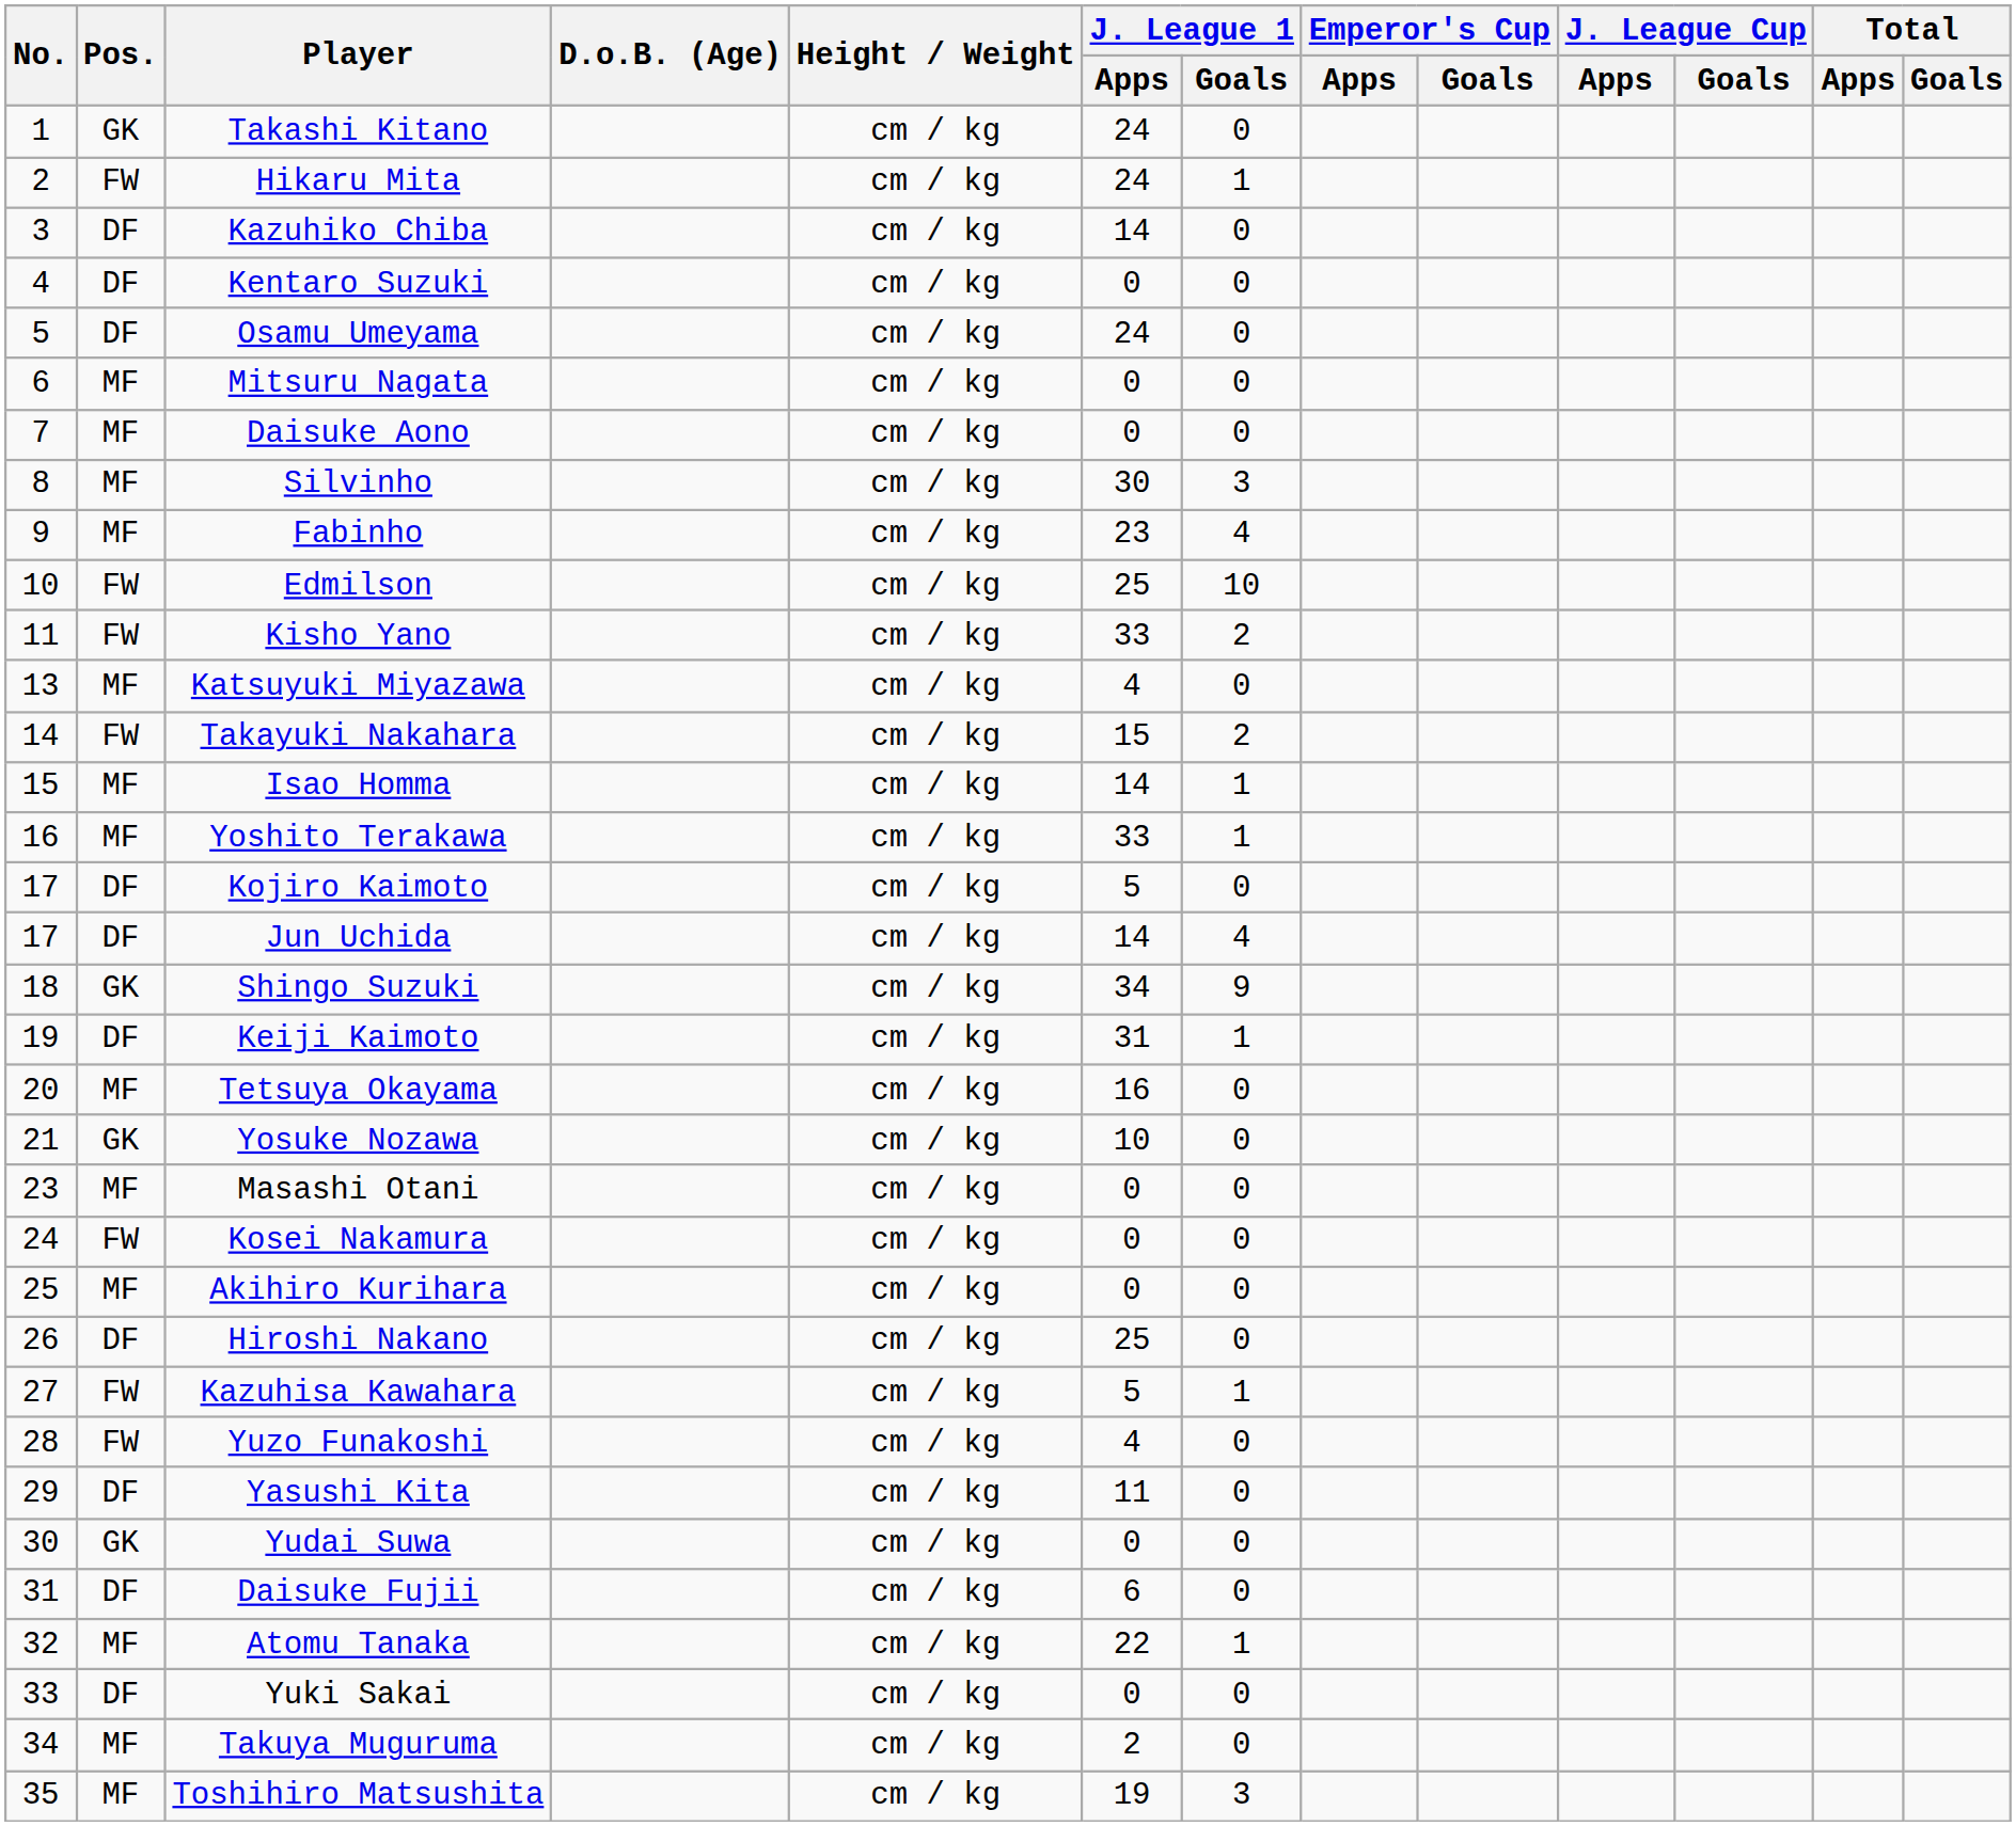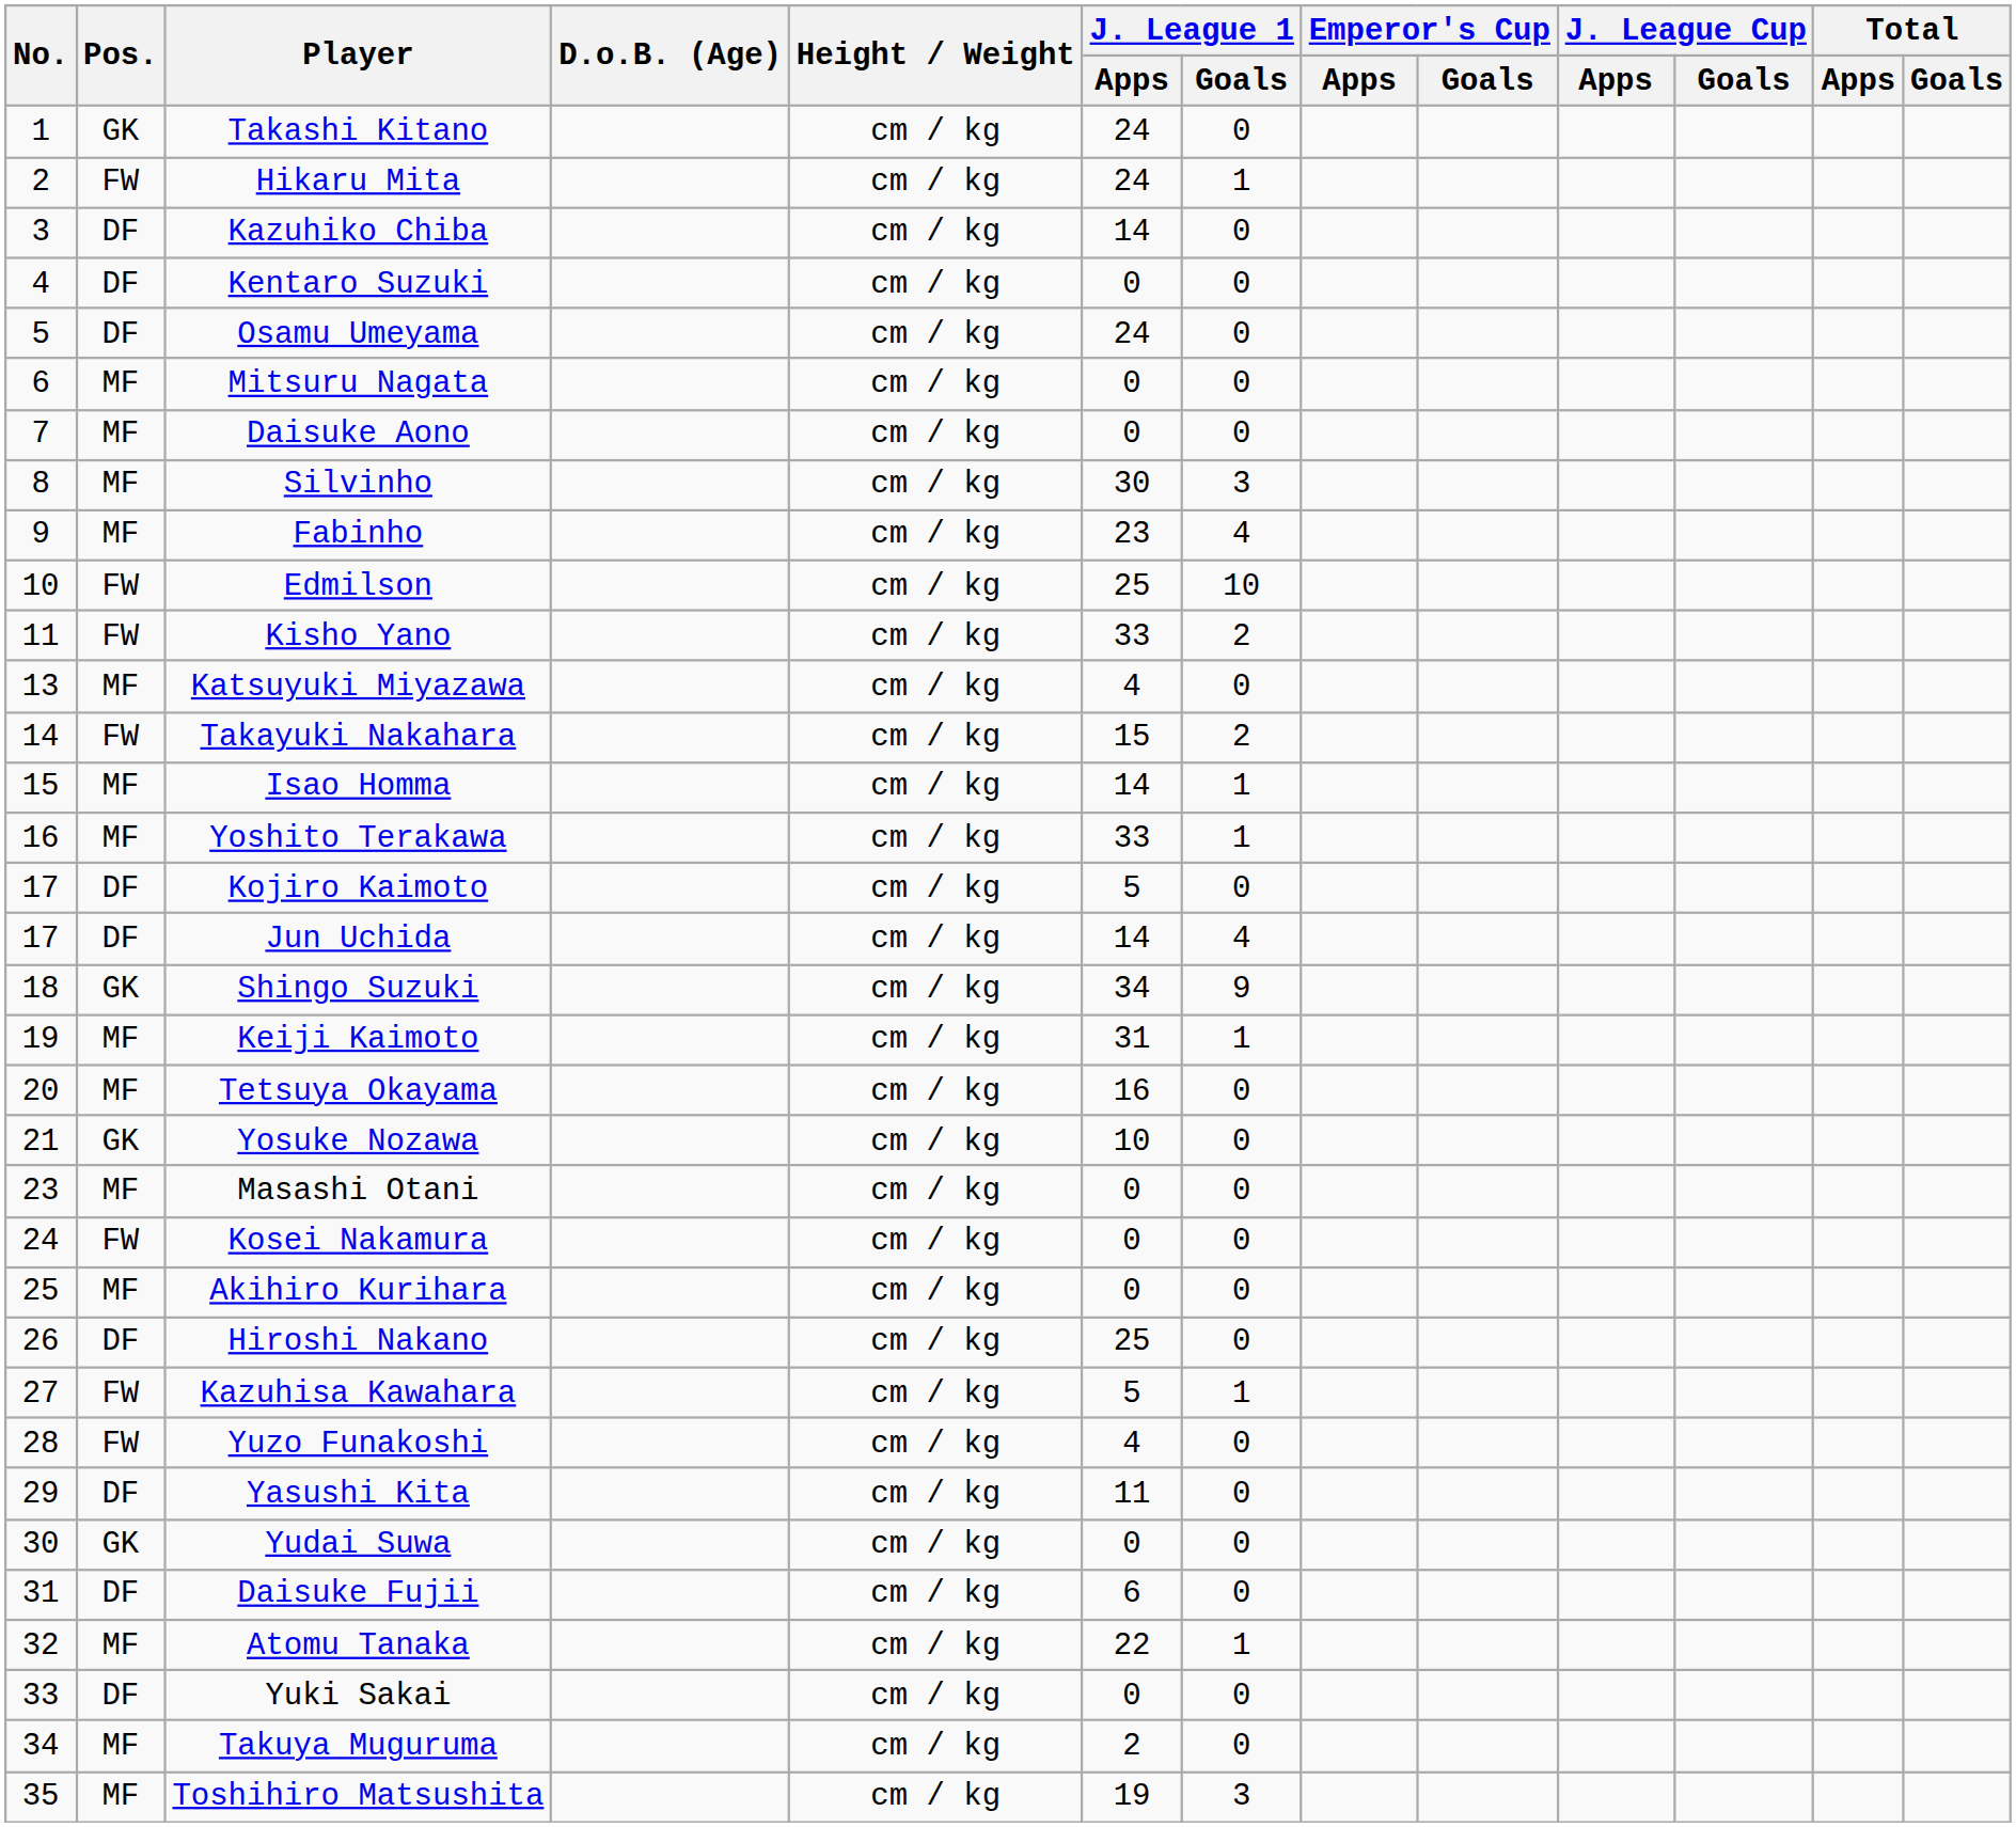 <table class="wikitable" style="text-align:center;">
 <tr>
 <th rowspan="2">No.</th>
 <th rowspan="2">Pos.</th>
 <th rowspan="2">Player</th>
 <th rowspan="2">D.o.B. (Age)</th>
 <th rowspan="2">Height / Weight</th>
 <th colspan="2"><a href='#'>J. League 1</a></th>
 <th colspan="2"><a href='#'>Emperor's Cup</a></th>
 <th colspan="2"><a href='#'>J. League Cup</a></th>
 <th colspan="2">Total</th>
 </tr>
 <tr>
 <th>Apps</th>
 <th>Goals</th>
 <th>Apps</th>
 <th>Goals</th>
 <th>Apps</th>
 <th>Goals</th>
 <th>Apps</th>
 <th>Goals</th>
 </tr>
 <tr>
 <td>1</td>
 <td>GK</td>
 <td><a href='#'>Takashi Kitano</a></td>
 <td></td>
 <td>cm / kg</td>
 <td>24</td>
 <td>0</td>
 <td></td>
 <td></td>
 <td></td>
 <td></td>
 <td></td>
 <td></td>
 </tr>
 <tr>
 <td>2</td>
 <td>FW</td>
 <td><a href='#'>Hikaru Mita</a></td>
 <td></td>
 <td>cm / kg</td>
 <td>24</td>
 <td>1</td>
 <td></td>
 <td></td>
 <td></td>
 <td></td>
 <td></td>
 <td></td>
 </tr>
 <tr>
 <td>3</td>
 <td>DF</td>
 <td><a href='#'>Kazuhiko Chiba</a></td>
 <td></td>
 <td>cm / kg</td>
 <td>14</td>
 <td>0</td>
 <td></td>
 <td></td>
 <td></td>
 <td></td>
 <td></td>
 <td></td>
 </tr>
 <tr>
 <td>4</td>
 <td>DF</td>
 <td><a href='#'>Kentaro Suzuki</a></td>
 <td></td>
 <td>cm / kg</td>
 <td>0</td>
 <td>0</td>
 <td></td>
 <td></td>
 <td></td>
 <td></td>
 <td></td>
 <td></td>
 </tr>
 <tr>
 <td>5</td>
 <td>DF</td>
 <td><a href='#'>Osamu Umeyama</a></td>
 <td></td>
 <td>cm / kg</td>
 <td>24</td>
 <td>0</td>
 <td></td>
 <td></td>
 <td></td>
 <td></td>
 <td></td>
 <td></td>
 </tr>
 <tr>
 <td>6</td>
 <td>MF</td>
 <td><a href='#'>Mitsuru Nagata</a></td>
 <td></td>
 <td>cm / kg</td>
 <td>0</td>
 <td>0</td>
 <td></td>
 <td></td>
 <td></td>
 <td></td>
 <td></td>
 <td></td>
 </tr>
 <tr>
 <td>7</td>
 <td>MF</td>
 <td><a href='#'>Daisuke Aono</a></td>
 <td></td>
 <td>cm / kg</td>
 <td>0</td>
 <td>0</td>
 <td></td>
 <td></td>
 <td></td>
 <td></td>
 <td></td>
 <td></td>
 </tr>
 <tr>
 <td>8</td>
 <td>MF</td>
 <td><a href='#'>Silvinho</a></td>
 <td></td>
 <td>cm / kg</td>
 <td>30</td>
 <td>3</td>
 <td></td>
 <td></td>
 <td></td>
 <td></td>
 <td></td>
 <td></td>
 </tr>
 <tr>
 <td>9</td>
 <td>MF</td>
 <td><a href='#'>Fabinho</a></td>
 <td></td>
 <td>cm / kg</td>
 <td>23</td>
 <td>4</td>
 <td></td>
 <td></td>
 <td></td>
 <td></td>
 <td></td>
 <td></td>
 </tr>
 <tr>
 <td>10</td>
 <td>FW</td>
 <td><a href='#'>Edmilson</a></td>
 <td></td>
 <td>cm / kg</td>
 <td>25</td>
 <td>10</td>
 <td></td>
 <td></td>
 <td></td>
 <td></td>
 <td></td>
 <td></td>
 </tr>
 <tr>
 <td>11</td>
 <td>FW</td>
 <td><a href='#'>Kisho Yano</a></td>
 <td></td>
 <td>cm / kg</td>
 <td>33</td>
 <td>2</td>
 <td></td>
 <td></td>
 <td></td>
 <td></td>
 <td></td>
 <td></td>
 </tr>
 <tr>
 <td>13</td>
 <td>MF</td>
 <td><a href='#'>Katsuyuki Miyazawa</a></td>
 <td></td>
 <td>cm / kg</td>
 <td>4</td>
 <td>0</td>
 <td></td>
 <td></td>
 <td></td>
 <td></td>
 <td></td>
 <td></td>
 </tr>
 <tr>
 <td>14</td>
 <td>FW</td>
 <td><a href='#'>Takayuki Nakahara</a></td>
 <td></td>
 <td>cm / kg</td>
 <td>15</td>
 <td>2</td>
 <td></td>
 <td></td>
 <td></td>
 <td></td>
 <td></td>
 <td></td>
 </tr>
 <tr>
 <td>15</td>
 <td>MF</td>
 <td><a href='#'>Isao Homma</a></td>
 <td></td>
 <td>cm / kg</td>
 <td>14</td>
 <td>1</td>
 <td></td>
 <td></td>
 <td></td>
 <td></td>
 <td></td>
 <td></td>
 </tr>
 <tr>
 <td>16</td>
 <td>MF</td>
 <td><a href='#'>Yoshito Terakawa</a></td>
 <td></td>
 <td>cm / kg</td>
 <td>33</td>
 <td>1</td>
 <td></td>
 <td></td>
 <td></td>
 <td></td>
 <td></td>
 <td></td>
 </tr>
 <tr>
 <td>17</td>
 <td>DF</td>
 <td><a href='#'>Kojiro Kaimoto</a></td>
 <td></td>
 <td>cm / kg</td>
 <td>5</td>
 <td>0</td>
 <td></td>
 <td></td>
 <td></td>
 <td></td>
 <td></td>
 <td></td>
 </tr>
 <tr>
 <td>17</td>
 <td>DF</td>
 <td><a href='#'>Jun Uchida</a></td>
 <td></td>
 <td>cm / kg</td>
 <td>14</td>
 <td>4</td>
 <td></td>
 <td></td>
 <td></td>
 <td></td>
 <td></td>
 <td></td>
 </tr>
 <tr>
 <td>18</td>
 <td>GK</td>
 <td><a href='#'>Shingo Suzuki</a></td>
 <td></td>
 <td>cm / kg</td>
 <td>34</td>
 <td>9</td>
 <td></td>
 <td></td>
 <td></td>
 <td></td>
 <td></td>
 <td></td>
 </tr>
 <tr>
 <td>19</td>
-<td>DF</td>
+<td>MF</td>
 <td><a href='#'>Keiji Kaimoto</a></td>
 <td></td>
 <td>cm / kg</td>
 <td>31</td>
 <td>1</td>
 <td></td>
 <td></td>
 <td></td>
 <td></td>
 <td></td>
 <td></td>
 </tr>
 <tr>
 <td>20</td>
 <td>MF</td>
 <td><a href='#'>Tetsuya Okayama</a></td>
 <td></td>
 <td>cm / kg</td>
 <td>16</td>
 <td>0</td>
 <td></td>
 <td></td>
 <td></td>
 <td></td>
 <td></td>
 <td></td>
 </tr>
 <tr>
 <td>21</td>
 <td>GK</td>
 <td><a href='#'>Yosuke Nozawa</a></td>
 <td></td>
 <td>cm / kg</td>
 <td>10</td>
 <td>0</td>
 <td></td>
 <td></td>
 <td></td>
 <td></td>
 <td></td>
 <td></td>
 </tr>
 <tr>
 <td>23</td>
 <td>MF</td>
 <td>Masashi Otani</td>
 <td></td>
 <td>cm / kg</td>
 <td>0</td>
 <td>0</td>
 <td></td>
 <td></td>
 <td></td>
 <td></td>
 <td></td>
 <td></td>
 </tr>
 <tr>
 <td>24</td>
 <td>FW</td>
 <td><a href='#'>Kosei Nakamura</a></td>
 <td></td>
 <td>cm / kg</td>
 <td>0</td>
 <td>0</td>
 <td></td>
 <td></td>
 <td></td>
 <td></td>
 <td></td>
 <td></td>
 </tr>
 <tr>
 <td>25</td>
 <td>MF</td>
 <td><a href='#'>Akihiro Kurihara</a></td>
 <td></td>
 <td>cm / kg</td>
 <td>0</td>
 <td>0</td>
 <td></td>
 <td></td>
 <td></td>
 <td></td>
 <td></td>
 <td></td>
 </tr>
 <tr>
 <td>26</td>
 <td>DF</td>
 <td><a href='#'>Hiroshi Nakano</a></td>
 <td></td>
 <td>cm / kg</td>
 <td>25</td>
 <td>0</td>
 <td></td>
 <td></td>
 <td></td>
 <td></td>
 <td></td>
 <td></td>
 </tr>
 <tr>
 <td>27</td>
 <td>FW</td>
 <td><a href='#'>Kazuhisa Kawahara</a></td>
 <td></td>
 <td>cm / kg</td>
 <td>5</td>
 <td>1</td>
 <td></td>
 <td></td>
 <td></td>
 <td></td>
 <td></td>
 <td></td>
 </tr>
 <tr>
 <td>28</td>
 <td>FW</td>
 <td><a href='#'>Yuzo Funakoshi</a></td>
 <td></td>
 <td>cm / kg</td>
 <td>4</td>
 <td>0</td>
 <td></td>
 <td></td>
 <td></td>
 <td></td>
 <td></td>
 <td></td>
 </tr>
 <tr>
 <td>29</td>
 <td>DF</td>
 <td><a href='#'>Yasushi Kita</a></td>
 <td></td>
 <td>cm / kg</td>
 <td>11</td>
 <td>0</td>
 <td></td>
 <td></td>
 <td></td>
 <td></td>
 <td></td>
 <td></td>
 </tr>
 <tr>
 <td>30</td>
 <td>GK</td>
 <td><a href='#'>Yudai Suwa</a></td>
 <td></td>
 <td>cm / kg</td>
 <td>0</td>
 <td>0</td>
 <td></td>
 <td></td>
 <td></td>
 <td></td>
 <td></td>
 <td></td>
 </tr>
 <tr>
 <td>31</td>
 <td>DF</td>
 <td><a href='#'>Daisuke Fujii</a></td>
 <td></td>
 <td>cm / kg</td>
 <td>6</td>
 <td>0</td>
 <td></td>
 <td></td>
 <td></td>
 <td></td>
 <td></td>
 <td></td>
 </tr>
 <tr>
 <td>32</td>
 <td>MF</td>
 <td><a href='#'>Atomu Tanaka</a></td>
 <td></td>
 <td>cm / kg</td>
 <td>22</td>
 <td>1</td>
 <td></td>
 <td></td>
 <td></td>
 <td></td>
 <td></td>
 <td></td>
 </tr>
 <tr>
 <td>33</td>
 <td>DF</td>
 <td>Yuki Sakai</td>
 <td></td>
 <td>cm / kg</td>
 <td>0</td>
 <td>0</td>
 <td></td>
 <td></td>
 <td></td>
 <td></td>
 <td></td>
 <td></td>
 </tr>
 <tr>
 <td>34</td>
 <td>MF</td>
 <td><a href='#'>Takuya Muguruma</a></td>
 <td></td>
 <td>cm / kg</td>
 <td>2</td>
 <td>0</td>
 <td></td>
 <td></td>
 <td></td>
 <td></td>
 <td></td>
 <td></td>
 </tr>
 <tr>
 <td>35</td>
 <td>MF</td>
 <td><a href='#'>Toshihiro Matsushita</a></td>
 <td></td>
 <td>cm / kg</td>
 <td>19</td>
 <td>3</td>
 <td></td>
 <td></td>
 <td></td>
 <td></td>
 <td></td>
 <td></td>
 </tr>
 </table>
